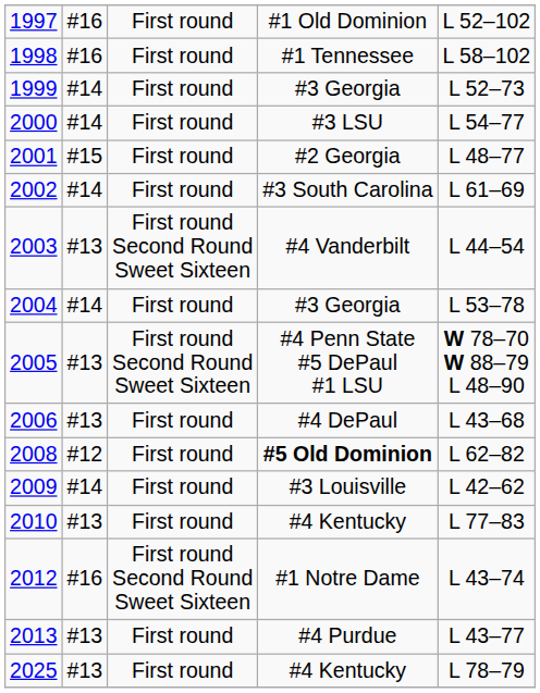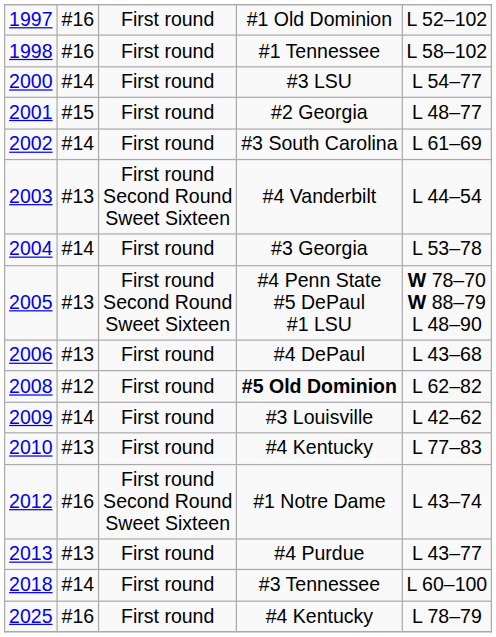 <table class="wikitable" style="text-align:center">
 <tr>
 </tr>
 <tr>
 <td rowspan=1><a href='#'>1997</a></td>
 <td>#16</td>
 <td>First round</td>
 <td>#1 Old Dominion</td>
 <td>L 52–102</td>
 </tr>
 <tr style="text-align:center;">
 <td rowspan=1><a href='#'>1998</a></td>
 <td>#16</td>
 <td>First round</td>
 <td>#1 Tennessee</td>
 <td>L 58–102</td>
-</tr>
-<tr style="text-align:center;">
-<td rowspan=1><a href='#'>1999</a></td>
-<td>#14</td>
-<td>First round</td>
-<td>#3 Georgia</td>
-<td>L 52–73</td>
 </tr>
 <tr style="text-align:center;">
 <td rowspan=1><a href='#'>2000</a></td>
 <td>#14</td>
 <td>First round</td>
 <td>#3 LSU</td>
 <td>L 54–77</td>
 </tr>
 <tr style="text-align:center;">
 <td rowspan=1><a href='#'>2001</a></td>
 <td>#15</td>
 <td>First round</td>
 <td>#2 Georgia</td>
 <td>L 48–77</td>
 </tr>
 <tr style="text-align:center;">
 <td rowspan=1><a href='#'>2002</a></td>
 <td>#14</td>
 <td>First round</td>
 <td>#3 South Carolina</td>
 <td>L 61–69</td>
 </tr>
 <tr style="text-align:center;">
 <td rowspan=1><a href='#'>2003</a></td>
 <td>#13</td>
 <td>First round<br>Second Round<br>Sweet Sixteen</td>
 <td>#4 Vanderbilt</td>
 <td>L 44–54</td>
 </tr>
 <tr style="text-align:center;">
 <td rowspan=1><a href='#'>2004</a></td>
 <td>#14</td>
 <td>First round</td>
 <td>#3 Georgia</td>
 <td>L 53–78</td>
 </tr>
 <tr style="text-align:center;">
 <td rowspan=1><a href='#'>2005</a></td>
 <td>#13</td>
 <td>First round<br>Second Round<br>Sweet Sixteen</td>
 <td>#4 Penn State<br>#5 DePaul<br>#1 LSU</td>
 <td><strong>W</strong> 78–70<br><strong>W</strong> 88–79<br>L 48–90</td>
 </tr>
 <tr style="text-align:center;">
 <td rowspan=1><a href='#'>2006</a></td>
 <td>#13</td>
 <td>First round</td>
 <td>#4 DePaul</td>
 <td>L 43–68</td>
 </tr>
 <tr style="text-align:center;">
 <td rowspan=1><a href='#'>2008</a></td>
 <td>#12</td>
 <td>First round</td>
 <td><strong>#5 Old Dominion</strong></td>
 <td>L 62–82</td>
 </tr>
 <tr style="text-align:center;">
 <td rowspan=1><a href='#'>2009</a></td>
 <td>#14</td>
 <td>First round</td>
 <td>#3 Louisville</td>
 <td>L 42–62</td>
 </tr>
 <tr style="text-align:center;">
 <td rowspan=1><a href='#'>2010</a></td>
 <td>#13</td>
 <td>First round</td>
 <td>#4 Kentucky</td>
 <td>L 77–83</td>
 </tr>
 <tr style="text-align:center;">
 <td rowspan=1><a href='#'>2012</a></td>
 <td>#16</td>
 <td>First round<br>Second Round<br>Sweet Sixteen</td>
 <td>#1 Notre Dame</td>
 <td>L 43–74</td>
 </tr>
 <tr style="text-align:center;">
 <td rowspan=1><a href='#'>2013</a></td>
 <td>#13</td>
 <td>First round</td>
 <td>#4 Purdue</td>
 <td>L 43–77</td>
 </tr>
 <tr style="text-align:center;">
+<td rowspan=1><a href='#'>2018</a></td>
+<td>#14</td>
+<td>First round</td>
+<td>#3 Tennessee</td>
+<td>L 60–100</td>
+</tr>
+<tr style="text-align:center;">
 <td rowspan=1><a href='#'>2025</a></td>
-<td>#13</td>
+<td>#16</td>
 <td>First round</td>
 <td>#4 Kentucky</td>
 <td>L 78–79</td>
 </tr>
 <tr style="text-align:center;">
 </tr>
 </table>
